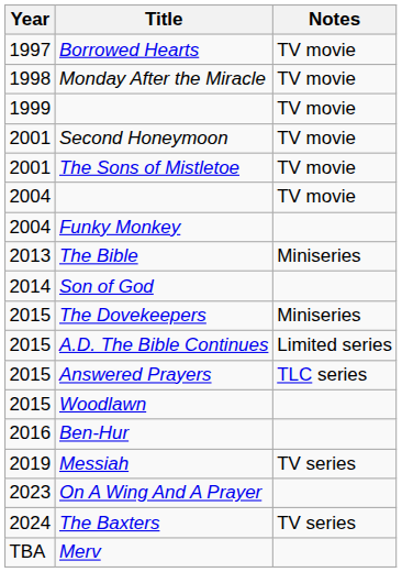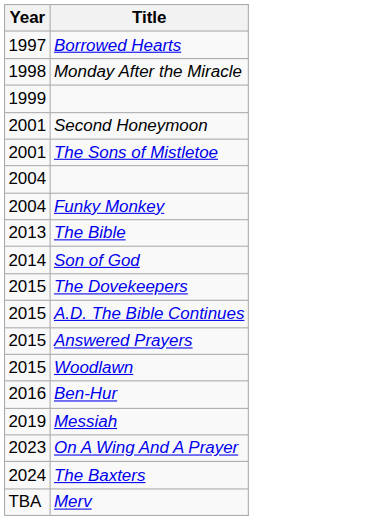 <table class="wikitable sortable">
 <tr>
 <th>Year</th>
 <th>Title</th>
-<th>Notes</th>
 </tr>
 <tr>
 <td>1997</td>
 <td><em><a href='#'>Borrowed Hearts</a></em></td>
-<td>TV movie</td>
 </tr>
 <tr>
 <td>1998</td>
 <td><em>Monday After the Miracle</em></td>
-<td>TV movie</td>
 </tr>
 <tr>
 <td>1999</td>
 <td><em></em></td>
-<td>TV movie</td>
 </tr>
 <tr>
 <td>2001</td>
 <td><em>Second Honeymoon</em></td>
-<td>TV movie</td>
 </tr>
 <tr>
 <td>2001</td>
 <td><em><a href='#'>The Sons of Mistletoe</a></em></td>
-<td>TV movie</td>
 </tr>
 <tr>
 <td>2004</td>
 <td><em></em></td>
-<td>TV movie</td>
 </tr>
 <tr>
 <td>2004</td>
 <td><em><a href='#'>Funky Monkey</a></em></td>
-<td></td>
 </tr>
 <tr>
 <td>2013</td>
 <td><em><a href='#'>The Bible</a></em></td>
-<td>Miniseries</td>
 </tr>
 <tr>
 <td>2014</td>
 <td><em><a href='#'>Son of God</a></em></td>
-<td></td>
 </tr>
 <tr>
 <td>2015</td>
 <td><em><a href='#'>The Dovekeepers</a></em></td>
-<td>Miniseries</td>
 </tr>
 <tr>
 <td>2015</td>
 <td><em><a href='#'>A.D. The Bible Continues</a></em></td>
-<td>Limited series</td>
 </tr>
 <tr>
 <td>2015</td>
 <td><em><a href='#'>Answered Prayers</a></em></td>
-<td><a href='#'>TLC</a> series</td>
 </tr>
 <tr>
 <td>2015</td>
 <td><em><a href='#'>Woodlawn</a></em></td>
-<td></td>
 </tr>
 <tr>
 <td>2016</td>
 <td><em><a href='#'>Ben-Hur</a></em></td>
-<td></td>
 </tr>
 <tr>
 <td>2019</td>
 <td><em><a href='#'>Messiah</a></em></td>
-<td>TV series</td>
 </tr>
 <tr>
 <td>2023</td>
 <td><em><a href='#'>On A Wing And A Prayer</a></em></td>
-<td></td>
 </tr>
 <tr>
 <td>2024</td>
 <td><em><a href='#'>The Baxters</a></em></td>
-<td>TV series</td>
 </tr>
 <tr>
 <td>TBA</td>
 <td><em><a href='#'>Merv</a></em></td>
-<td></td>
 </tr>
 </table>
